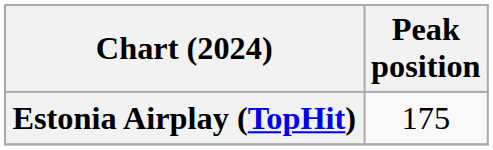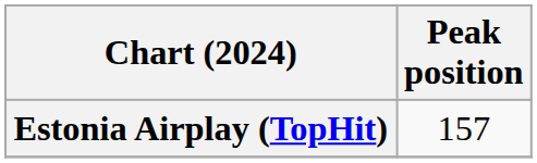 <table class="wikitable sortable plainrowheaders" style="text-align:center">
 <tr>
 <th scope="col">Chart (2024)</th>
 <th scope="col">Peak<br>position</th>
 </tr>
 <tr>
 <th scope="row">Estonia Airplay (<a href='#'>TopHit</a>)</th>
-<td>175</td>
+<td>157</td>
 </tr>
 <tr>
 </tr>
 </table>
